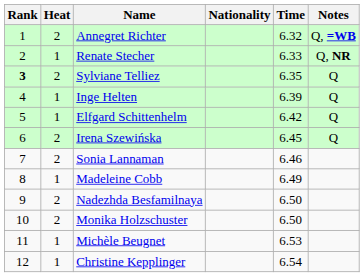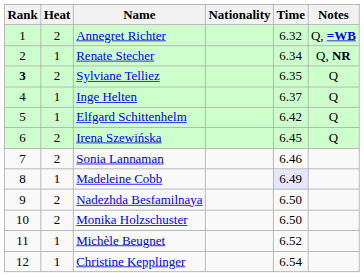 <table class="wikitable sortable" style="text-align:center">
 <tr>
 <th>Rank</th>
 <th>Heat</th>
 <th>Name</th>
 <th>Nationality</th>
 <th>Time</th>
 <th>Notes</th>
 </tr>
 <tr bgcolor=ccffcc>
 <td>1</td>
 <td>2</td>
 <td align="left"><a href='#'>Annegret Richter</a></td>
 <td align=left></td>
 <td>6.32</td>
 <td>Q, <strong><a href='#'>=WB</a></strong></td>
 </tr>
 <tr bgcolor=ccffcc>
 <td>2</td>
 <td>1</td>
 <td align="left"><a href='#'>Renate Stecher</a></td>
 <td align=left></td>
-<td>6.33</td>
+<td>6.34</td>
 <td>Q, <strong>NR</strong></td>
 </tr>
 <tr bgcolor=ccffcc>
 <td><strong>3</strong></td>
 <td>2</td>
 <td align="left"><a href='#'>Sylviane Telliez</a></td>
 <td align=left></td>
 <td>6.35</td>
 <td>Q</td>
 </tr>
 <tr bgcolor=ccffcc>
 <td>4</td>
 <td>1</td>
 <td align="left"><a href='#'>Inge Helten</a></td>
 <td align=left></td>
-<td>6.39</td>
+<td>6.37</td>
 <td>Q</td>
 </tr>
 <tr bgcolor=ccffcc>
 <td>5</td>
 <td>1</td>
 <td align="left"><a href='#'>Elfgard Schittenhelm</a></td>
 <td align=left></td>
 <td>6.42</td>
 <td>Q</td>
 </tr>
 <tr bgcolor=ccffcc>
 <td>6</td>
 <td>2</td>
 <td align="left"><a href='#'>Irena Szewińska</a></td>
 <td align=left></td>
 <td>6.45</td>
 <td>Q</td>
 </tr>
 <tr>
 <td>7</td>
 <td>2</td>
 <td align="left"><a href='#'>Sonia Lannaman</a></td>
 <td align=left></td>
 <td>6.46</td>
 <td></td>
 </tr>
 <tr>
 <td>8</td>
 <td>1</td>
 <td align="left"><a href='#'>Madeleine Cobb</a></td>
 <td align=left></td>
-<td>6.49</td>
+<td style="background: lavender;">6.49</td>
 <td></td>
 </tr>
 <tr>
 <td>9</td>
 <td>2</td>
 <td align="left"><a href='#'>Nadezhda Besfamilnaya</a></td>
 <td align=left></td>
 <td>6.50</td>
 <td></td>
 </tr>
 <tr>
 <td>10</td>
 <td>2</td>
 <td align="left"><a href='#'>Monika Holzschuster</a></td>
 <td align=left></td>
 <td>6.50</td>
 <td></td>
 </tr>
 <tr>
 <td>11</td>
 <td>1</td>
 <td align="left"><a href='#'>Michèle Beugnet</a></td>
 <td align=left></td>
-<td>6.53</td>
+<td>6.52</td>
 <td></td>
 </tr>
 <tr>
 <td>12</td>
 <td>1</td>
 <td align="left"><a href='#'>Christine Kepplinger</a></td>
 <td align=left></td>
 <td>6.54</td>
 <td></td>
 </tr>
 </table>
